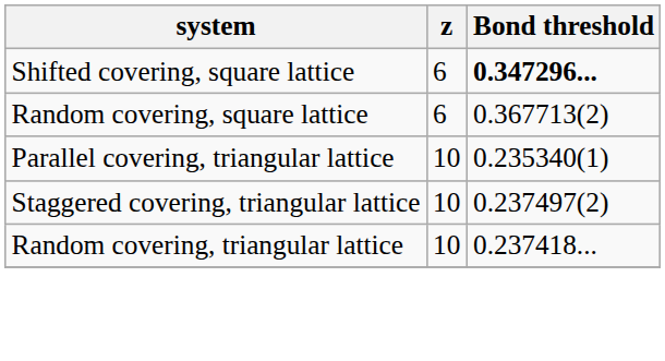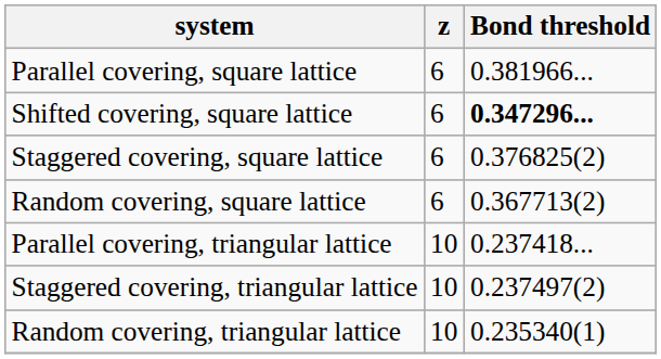 <table class="wikitable">
 <tr>
 <th>system</th>
 <th>z</th>
 <th>Bond threshold</th>
 </tr>
 <tr>
+<td>Parallel covering, square lattice</td>
+<td>6</td>
+<td>0.381966...</td>
+</tr>
+<tr>
 <td>Shifted covering, square lattice</td>
 <td>6</td>
 <td><strong>0.347296...</strong></td>
+</tr>
+<tr>
+<td>Staggered covering, square lattice</td>
+<td>6</td>
+<td>0.376825(2)</td>
 </tr>
 <tr>
 <td>Random covering, square lattice</td>
 <td>6</td>
 <td>0.367713(2)</td>
 </tr>
 <tr>
 <td>Parallel covering, triangular lattice</td>
 <td>10</td>
-<td>0.235340(1)</td>
+<td>0.237418...</td>
 </tr>
 <tr>
 <td>Staggered covering, triangular lattice</td>
 <td>10</td>
 <td>0.237497(2)</td>
 </tr>
 <tr>
 <td>Random covering, triangular lattice</td>
 <td>10</td>
-<td>0.237418...</td>
+<td>0.235340(1)</td>
 </tr>
 <tr>
 </tr>
 </table>
